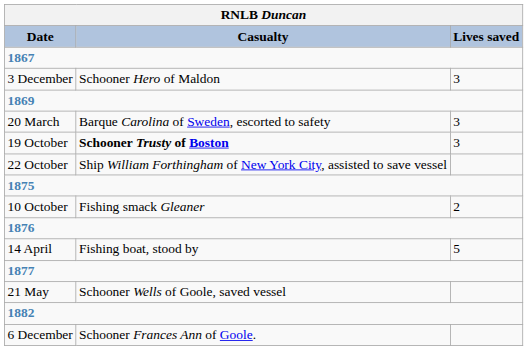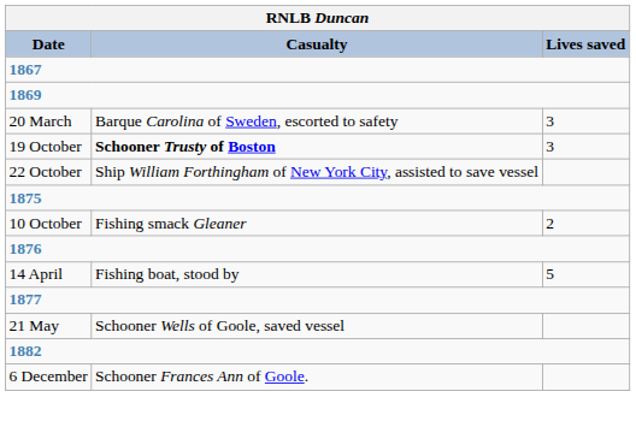 <table class="wikitable">
 <tr>
 <th colspan="3">RNLB <em>Duncan</em> <br></th>
 </tr>
 <tr>
 <th style="text-align: center; background: LightSteelBlue">Date</th>
 <th style="text-align: center; background: LightSteelBlue">Casualty</th>
 <th style="text-align: center; background: LightSteelBlue">Lives saved</th>
 </tr>
 <tr>
 <td colspan="3" style="color:steelblue"><strong>1867</strong></td>
-</tr>
-<tr>
-<td>3 December</td>
-<td>Schooner <em>Hero</em> of Maldon</td>
-<td>3</td>
 </tr>
 <tr>
 <td colspan="3" style="color:steelblue"><strong>1869</strong></td>
 </tr>
 <tr>
 <td>20 March</td>
 <td>Barque <em>Carolina</em> of <a href='#'>Sweden</a>, escorted to safety</td>
 <td>3</td>
 </tr>
 <tr>
 <td>19 October</td>
 <td><strong>Schooner <em>Trusty</em> of <a href='#'>Boston</a></strong></td>
 <td>3</td>
 </tr>
 <tr>
 <td>22 October</td>
 <td>Ship <em>William Forthingham</em> of <a href='#'>New York City</a>, assisted to save vessel</td>
 <td></td>
 </tr>
 <tr>
 <td colspan="3" style="color:steelblue"><strong>1875</strong></td>
 </tr>
 <tr>
 <td>10 October</td>
 <td>Fishing smack <em>Gleaner</em></td>
 <td>2</td>
 </tr>
 <tr>
 <td colspan="3" style="color:steelblue"><strong>1876</strong></td>
 </tr>
 <tr>
 <td>14 April</td>
 <td>Fishing boat, stood by</td>
 <td>5</td>
 </tr>
 <tr>
 <td colspan="3" style="color:steelblue"><strong>1877</strong></td>
 </tr>
 <tr>
 <td>21 May</td>
 <td>Schooner  <em>Wells</em> of Goole, saved vessel</td>
 <td></td>
 </tr>
 <tr>
 <td colspan="3" style="color:steelblue"><strong>1882</strong></td>
 </tr>
 <tr>
 <td>6 December</td>
 <td>Schooner <em>Frances Ann</em> of <a href='#'>Goole</a>.</td>
 <td></td>
 </tr>
 </table>
